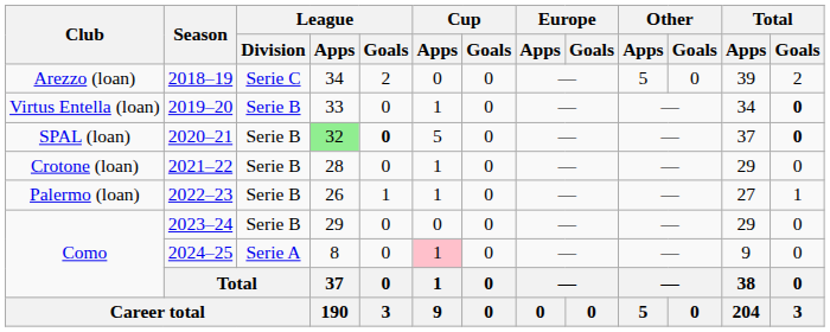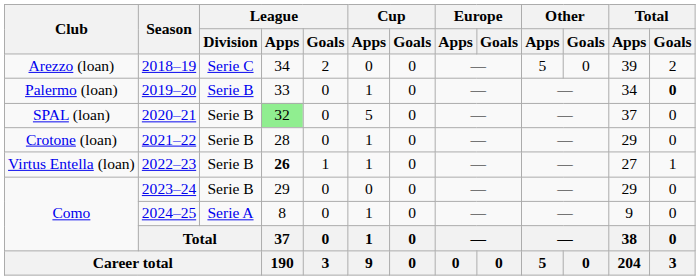 <table class="wikitable" style="text-align: center;">
 <tr>
 <th rowspan="2">Club</th>
 <th rowspan="2">Season</th>
 <th colspan="3">League</th>
 <th colspan="2">Cup</th>
 <th colspan="2">Europe</th>
 <th colspan="2">Other</th>
 <th colspan="2">Total</th>
 </tr>
 <tr>
 <th>Division</th>
 <th>Apps</th>
 <th>Goals</th>
 <th>Apps</th>
 <th>Goals</th>
 <th>Apps</th>
 <th>Goals</th>
 <th>Apps</th>
 <th>Goals</th>
 <th>Apps</th>
 <th>Goals</th>
 </tr>
 <tr>
 <td><a href='#'>Arezzo</a> (loan)</td>
 <td><a href='#'>2018–19</a></td>
 <td><a href='#'>Serie C</a></td>
 <td>34</td>
 <td>2</td>
 <td>0</td>
 <td>0</td>
 <td colspan="2">—</td>
 <td>5</td>
 <td>0</td>
 <td>39</td>
 <td>2</td>
 </tr>
 <tr>
-<td><a href='#'>Virtus Entella</a> (loan)</td>
+<td><a href='#'>Palermo</a> (loan)</td>
 <td><a href='#'>2019–20</a></td>
 <td><a href='#'>Serie B</a></td>
 <td>33</td>
 <td>0</td>
 <td>1</td>
 <td>0</td>
 <td colspan="2">—</td>
 <td colspan="2">—</td>
 <td>34</td>
 <td><strong>0</strong></td>
 </tr>
 <tr>
 <td><a href='#'>SPAL</a> (loan)</td>
 <td><a href='#'>2020–21</a></td>
 <td>Serie B</td>
 <td style="background: lightgreen;">32</td>
-<td><strong>0</strong></td>
+<td>0</td>
 <td>5</td>
 <td>0</td>
 <td colspan="2">—</td>
 <td colspan="2">—</td>
 <td>37</td>
-<td><strong>0</strong></td>
+<td>0</td>
 </tr>
 <tr>
 <td><a href='#'>Crotone</a> (loan)</td>
 <td><a href='#'>2021–22</a></td>
 <td>Serie B</td>
 <td>28</td>
 <td>0</td>
 <td>1</td>
 <td>0</td>
 <td colspan="2">—</td>
 <td colspan="2">—</td>
 <td>29</td>
 <td>0</td>
 </tr>
 <tr>
-<td><a href='#'>Palermo</a> (loan)</td>
+<td><a href='#'>Virtus Entella</a> (loan)</td>
 <td><a href='#'>2022–23</a></td>
 <td>Serie B</td>
-<td>26</td>
+<td><strong>26</strong></td>
 <td>1</td>
 <td>1</td>
 <td>0</td>
 <td colspan="2">—</td>
 <td colspan="2">—</td>
 <td>27</td>
 <td>1</td>
 </tr>
 <tr>
 <td rowspan="3"><a href='#'>Como</a></td>
 <td><a href='#'>2023–24</a></td>
 <td>Serie B</td>
 <td>29</td>
 <td>0</td>
 <td>0</td>
 <td>0</td>
 <td colspan="2">—</td>
 <td colspan="2">—</td>
 <td>29</td>
 <td>0</td>
 </tr>
 <tr>
 <td><a href='#'>2024–25</a></td>
 <td><a href='#'>Serie A</a></td>
 <td>8</td>
 <td>0</td>
-<td style="background: pink;">1</td>
+<td>1</td>
 <td>0</td>
 <td colspan="2">—</td>
 <td colspan="2">—</td>
 <td>9</td>
 <td>0</td>
 </tr>
 <tr>
 <th colspan="2">Total</th>
 <th>37</th>
 <th>0</th>
 <th>1</th>
 <th>0</th>
 <th colspan="2">—</th>
 <th colspan="2">—</th>
 <th>38</th>
 <th>0</th>
 </tr>
 <tr>
 <th colspan="3">Career total</th>
 <th>190</th>
 <th>3</th>
 <th>9</th>
 <th>0</th>
 <th>0</th>
 <th>0</th>
 <th>5</th>
 <th>0</th>
 <th>204</th>
 <th>3</th>
 </tr>
 </table>
